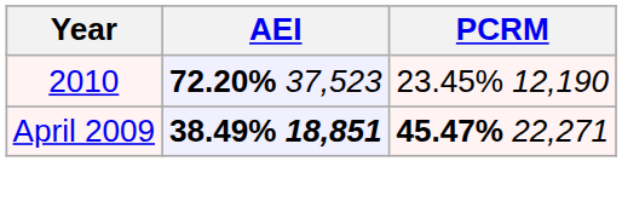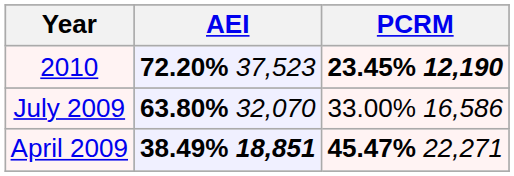 <table class="wikitable" style="float:right; margin:1em;">
 <tr style="background:lightgrey;">
 <th>Year</th>
 <th><a href='#'>AEI</a></th>
 <th><a href='#'>PCRM</a></th>
 </tr>
 <tr>
 <td style="text-align:center; background:#fff3f3;"><a href='#'>2010</a></td>
 <td style="text-align:center; background:#f0f0ff;"><strong>72.20%</strong> <em>37,523</em></td>
-<td style="text-align:center; background:#fff3f3;">23.45% <em>12,190</em></td>
+<td style="text-align:center; background:#fff3f3;"><strong>23.45% <em>12,190</em></strong></td>
+</tr>
+<tr>
+<td style="text-align:center; background:#fff3f3;"><a href='#'>July 2009</a></td>
+<td style="text-align:center; background:#f0f0ff;"><strong>63.80%</strong> <em>32,070</em></td>
+<td style="text-align:center; background:#fff3f3;">33.00% <em>16,586</em></td>
 </tr>
 <tr>
 <td style="text-align:center; background:#fff3f3;"><a href='#'>April 2009</a></td>
 <td style="text-align:center; background:#f0f0ff;"><strong>38.49% <em>18,851</em></strong></td>
 <td style="text-align:center; background:#fff3f3;"><strong>45.47%</strong> <em>22,271</em></td>
 </tr>
 </table>
